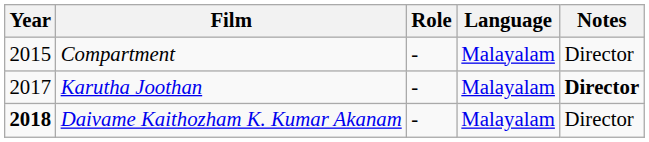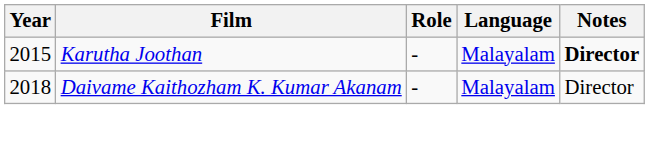 <table class="wikitable sortable" style="text-align:left;">
 <tr>
 <th>Year</th>
 <th>Film</th>
 <th>Role</th>
 <th>Language</th>
 <th>Notes</th>
 </tr>
 <tr>
 <td>2015</td>
-<td><em>Compartment</em></td>
-<td>-</td>
-<td><a href='#'>Malayalam</a></td>
-<td>Director</td>
-</tr>
-<tr>
-<td>2017</td>
 <td><em><a href='#'>Karutha Joothan</a></em></td>
 <td>-</td>
 <td><a href='#'>Malayalam</a></td>
 <td><strong>Director</strong></td>
 </tr>
 <tr>
-<td><strong>2018</strong></td>
+<td>2018</td>
 <td><em><a href='#'>Daivame Kaithozham K. Kumar Akanam</a></em></td>
 <td>-</td>
 <td><a href='#'>Malayalam</a></td>
 <td>Director</td>
 </tr>
 </table>
